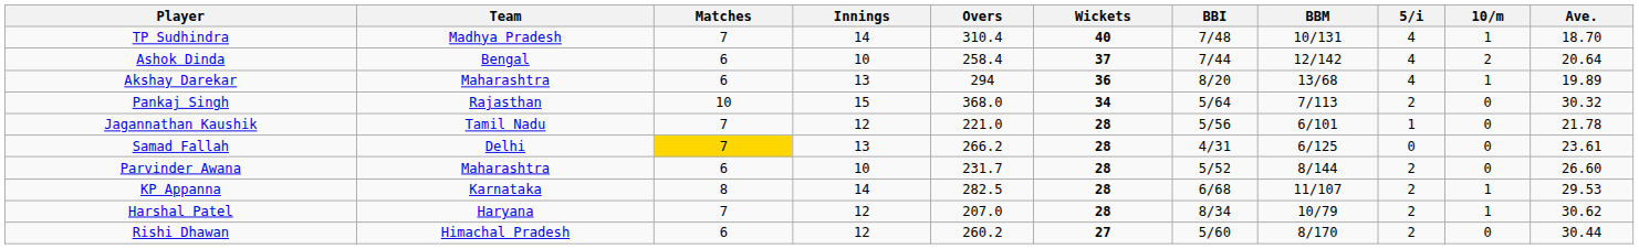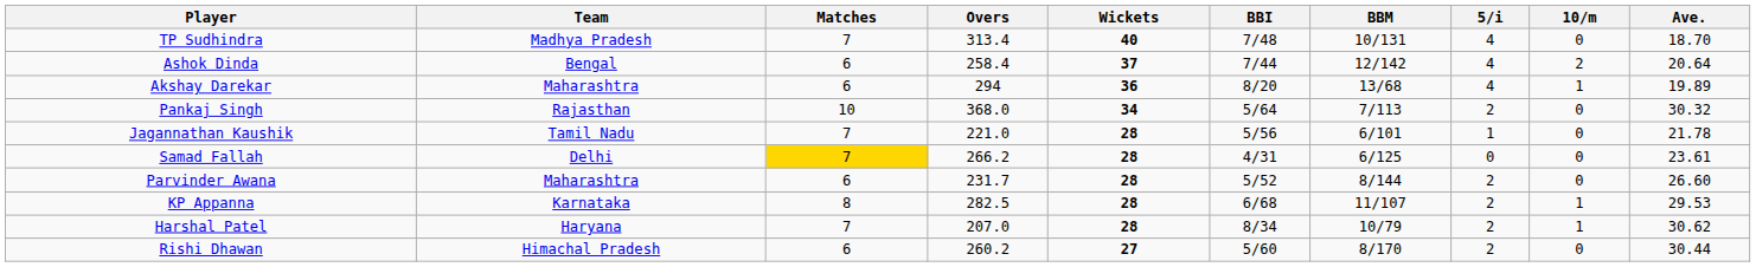 <table class="wikitable sortable" width=100%>
 <tr align="center">
 <th class="unsortable">Player</th>
 <th class="unsortable">Team</th>
 <th class="unsortable">Matches</th>
-<th class="unsortable">Innings</th>
 <th class="unsortable">Overs</th>
 <th>Wickets</th>
 <th class="unsortable">BBI</th>
 <th class="unsortable">BBM</th>
 <th>5/i</th>
 <th>10/m</th>
 <th>Ave.</th>
 </tr>
 <tr align="center">
 <td><a href='#'>TP Sudhindra</a></td>
 <td><a href='#'>Madhya Pradesh</a></td>
 <td>7</td>
-<td>14</td>
-<td>310.4</td>
+<td>313.4</td>
 <td><strong>40</strong></td>
 <td>7/48</td>
 <td>10/131</td>
 <td>4</td>
-<td>1</td>
+<td>0</td>
 <td>18.70</td>
 </tr>
 <tr align="center">
 <td><a href='#'>Ashok Dinda</a></td>
 <td><a href='#'>Bengal</a></td>
 <td>6</td>
-<td>10</td>
 <td>258.4</td>
 <td><strong>37</strong></td>
 <td>7/44</td>
 <td>12/142</td>
 <td>4</td>
 <td>2</td>
 <td>20.64</td>
 </tr>
 <tr align="center">
 <td><a href='#'>Akshay Darekar</a></td>
 <td><a href='#'>Maharashtra</a></td>
 <td>6</td>
-<td>13</td>
 <td>294</td>
 <td><strong>36</strong></td>
 <td>8/20</td>
 <td>13/68</td>
 <td>4</td>
 <td>1</td>
 <td>19.89</td>
 </tr>
 <tr align="center">
 <td><a href='#'>Pankaj Singh</a></td>
 <td><a href='#'>Rajasthan</a></td>
 <td>10</td>
-<td>15</td>
 <td>368.0</td>
 <td><strong>34</strong></td>
 <td>5/64</td>
 <td>7/113</td>
 <td>2</td>
 <td>0</td>
 <td>30.32</td>
 </tr>
 <tr align="center">
 <td><a href='#'>Jagannathan Kaushik</a></td>
 <td><a href='#'>Tamil Nadu</a></td>
 <td>7</td>
-<td>12</td>
 <td>221.0</td>
 <td><strong>28</strong></td>
 <td>5/56</td>
 <td>6/101</td>
 <td>1</td>
 <td>0</td>
 <td>21.78</td>
 </tr>
 <tr align="center">
 <td><a href='#'>Samad Fallah</a></td>
 <td><a href='#'>Delhi</a></td>
 <td style="background: gold;">7</td>
-<td>13</td>
 <td>266.2</td>
 <td><strong>28</strong></td>
 <td>4/31</td>
 <td>6/125</td>
 <td>0</td>
 <td>0</td>
 <td>23.61</td>
 </tr>
 <tr align="center">
 <td><a href='#'>Parvinder Awana</a></td>
 <td><a href='#'>Maharashtra</a></td>
 <td>6</td>
-<td>10</td>
 <td>231.7</td>
 <td><strong>28</strong></td>
 <td>5/52</td>
 <td>8/144</td>
 <td>2</td>
 <td>0</td>
 <td>26.60</td>
 </tr>
 <tr align="center">
 <td><a href='#'>KP Appanna</a></td>
 <td><a href='#'>Karnataka</a></td>
 <td>8</td>
-<td>14</td>
 <td>282.5</td>
 <td><strong>28</strong></td>
 <td>6/68</td>
 <td>11/107</td>
 <td>2</td>
 <td>1</td>
 <td>29.53</td>
 </tr>
 <tr align="center">
 <td><a href='#'>Harshal Patel</a></td>
 <td><a href='#'>Haryana</a></td>
 <td>7</td>
-<td>12</td>
 <td>207.0</td>
 <td><strong>28</strong></td>
 <td>8/34</td>
 <td>10/79</td>
 <td>2</td>
 <td>1</td>
 <td>30.62</td>
 </tr>
 <tr align="center">
 <td><a href='#'>Rishi Dhawan</a></td>
 <td><a href='#'>Himachal Pradesh</a></td>
 <td>6</td>
-<td>12</td>
 <td>260.2</td>
 <td><strong>27</strong></td>
 <td>5/60</td>
 <td>8/170</td>
 <td>2</td>
 <td>0</td>
 <td>30.44</td>
 </tr>
 </table>
